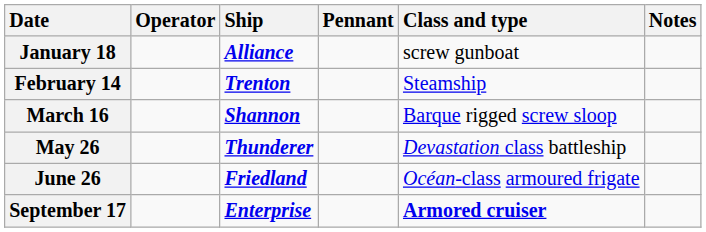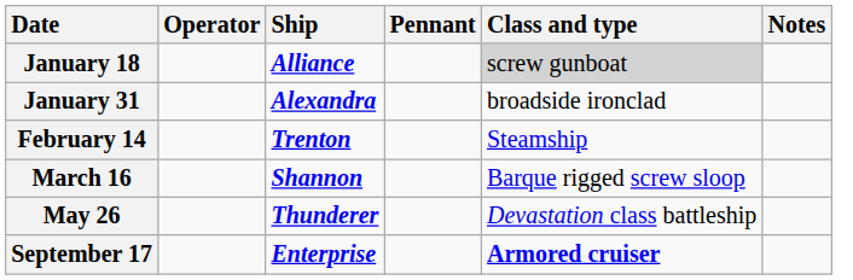 <table class="wikitable nowraplinks">
 <tr>
 <th style="text-align: left">Date</th>
 <th style="text-align: left">Operator</th>
 <th style="text-align: left">Ship</th>
 <th style="text-align: left">Pennant</th>
 <th style="text-align: left">Class and type</th>
 <th style="text-align: left">Notes</th>
 </tr>
 <tr ---->
 <th>January 18</th>
 <td></td>
 <td><a href='#'><strong><em>Alliance</em></strong></a></td>
 <td></td>
-<td>screw gunboat</td>
+<td style="background: lightgrey;">screw gunboat</td>
+<td></td>
+</tr>
+<tr ---->
+<th>January 31</th>
+<td></td>
+<td><a href='#'><strong><em>Alexandra</em></strong></a></td>
+<td></td>
+<td>broadside ironclad</td>
 <td></td>
 </tr>
 <tr ---->
 <th>February 14</th>
 <td></td>
 <td><a href='#'><strong><em>Trenton</em></strong></a></td>
 <td></td>
 <td><a href='#'>Steamship</a></td>
 <td></td>
 </tr>
 <tr ---->
 <th>March 16</th>
 <td></td>
 <td><a href='#'><strong><em>Shannon</em></strong></a></td>
 <td></td>
 <td><a href='#'>Barque</a> rigged <a href='#'>screw sloop</a></td>
 <td></td>
 </tr>
 <tr ---->
 <th>May 26</th>
 <td></td>
 <td><a href='#'><strong><em>Thunderer</em></strong></a></td>
 <td></td>
 <td><a href='#'><em>Devastation</em> class</a> battleship</td>
 <td></td>
 </tr>
-<tr>
-<th>June 26</th>
-<td></td>
-<td><strong><em><a href='#'>Friedland</a></em></strong></td>
-<td></td>
-<td><a href='#'><em>Océan</em>-class</a> <a href='#'>armoured frigate</a></td>
-<td></td>
-</tr>
 <tr ---->
 <th>September 17</th>
 <td></td>
 <td><a href='#'><strong><em>Enterprise</em></strong></a></td>
 <td></td>
 <td><strong><a href='#'>Armored cruiser</a></strong></td>
 <td></td>
 </tr>
 </table>
